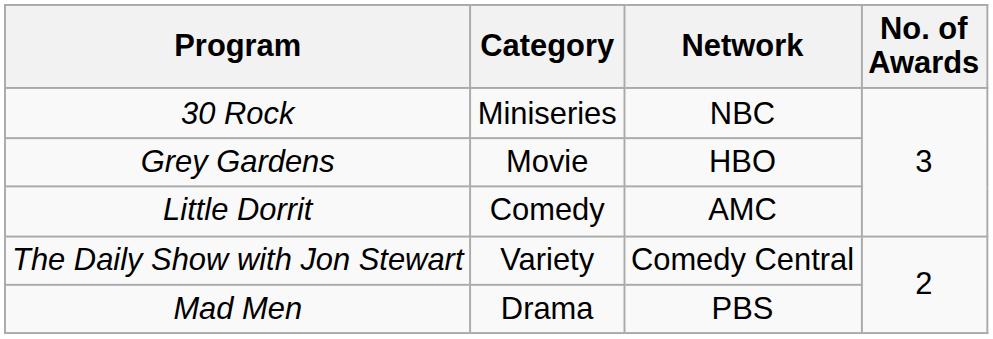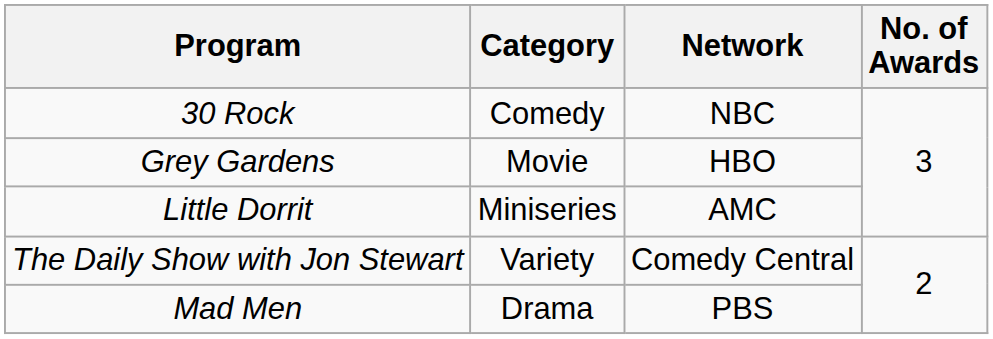 <table class="wikitable">
 <tr>
 <th>Program</th>
 <th>Category</th>
 <th>Network</th>
 <th>No. of<br>Awards</th>
 </tr>
 <tr style="text-align:center">
 <td><em>30 Rock</em></td>
-<td>Miniseries</td>
+<td>Comedy</td>
 <td>NBC</td>
 <td rowspan="3">3</td>
 </tr>
 <tr style="text-align:center">
 <td><em>Grey Gardens</em></td>
 <td>Movie</td>
 <td>HBO</td>
 </tr>
 <tr style="text-align:center">
 <td><em>Little Dorrit</em></td>
-<td>Comedy</td>
+<td>Miniseries</td>
 <td>AMC</td>
 </tr>
 <tr style="text-align:center">
 <td><em>The Daily Show with Jon Stewart</em></td>
 <td>Variety</td>
 <td>Comedy Central</td>
 <td rowspan="2">2</td>
 </tr>
 <tr style="text-align:center">
 <td><em>Mad Men</em></td>
 <td>Drama</td>
 <td>PBS</td>
 </tr>
 </table>
